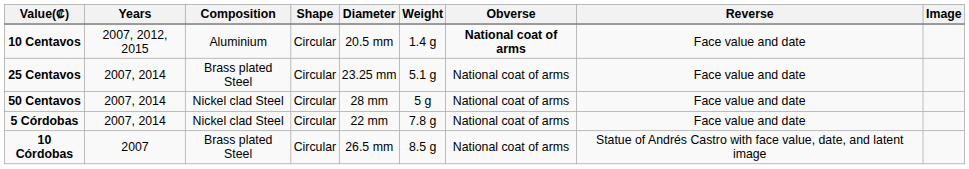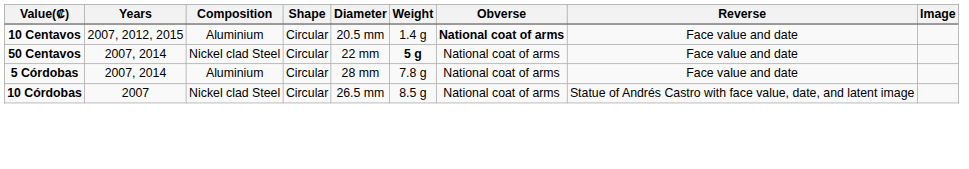 <table class="wikitable" style="text-align:center;">
 <tr style="text-align:center; border-bottom:2px solid gray;" bgcolor="lightsteelblue">
 <th>Value(₡)</th>
 <th>Years</th>
 <th>Composition</th>
 <th>Shape</th>
 <th>Diameter</th>
 <th>Weight</th>
 <th>Obverse</th>
 <th>Reverse</th>
 <th>Image</th>
 </tr>
 <tr>
 <td><strong>10 Centavos</strong></td>
 <td>2007, 2012, 2015</td>
 <td>Aluminium</td>
 <td>Circular</td>
 <td>20.5 mm</td>
 <td>1.4 g</td>
 <td><strong>National coat of arms</strong></td>
 <td>Face value and date</td>
 <td></td>
 </tr>
 <tr>
-<td><strong>25 Centavos</strong></td>
-<td>2007, 2014</td>
-<td>Brass plated Steel</td>
-<td>Circular</td>
-<td>23.25 mm</td>
-<td>5.1 g</td>
-<td>National coat of arms</td>
-<td>Face value and date</td>
-<td></td>
-</tr>
-<tr>
 <td><strong>50 Centavos</strong></td>
 <td>2007, 2014</td>
 <td>Nickel clad Steel</td>
 <td>Circular</td>
-<td>28 mm</td>
-<td>5 g</td>
+<td>22 mm</td>
+<td><strong>5 g</strong></td>
 <td>National coat of arms</td>
 <td>Face value and date</td>
 <td></td>
 </tr>
 <tr>
 <td><strong>5 Córdobas</strong></td>
 <td>2007, 2014</td>
-<td>Nickel clad Steel</td>
+<td>Aluminium</td>
 <td>Circular</td>
-<td>22 mm</td>
+<td>28 mm</td>
 <td>7.8 g</td>
 <td>National coat of arms</td>
 <td>Face value and date</td>
 <td></td>
 </tr>
 <tr>
 <td><strong>10 Córdobas</strong></td>
 <td>2007</td>
-<td>Brass plated Steel</td>
+<td>Nickel clad Steel</td>
 <td>Circular</td>
 <td>26.5 mm</td>
 <td>8.5 g</td>
 <td>National coat of arms</td>
 <td>Statue of Andrés Castro with face value, date, and latent image</td>
 <td></td>
 </tr>
 </table>
